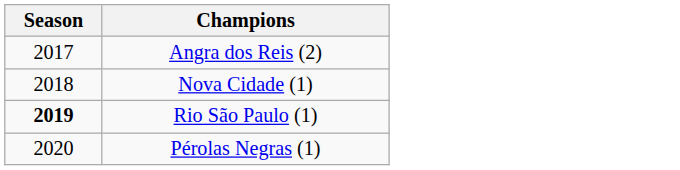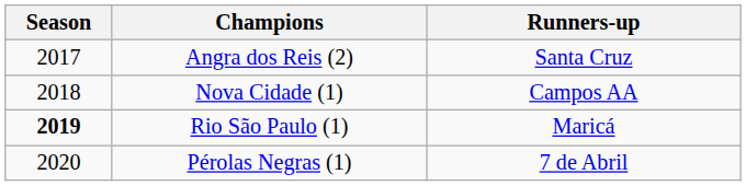 <table class="wikitable" style="text-align:center; margin-left:1em;">
 <tr>
 <th style="width:70px">Season</th>
 <th style="width:220px">Champions</th>
+<th style="width:220px">Runners-up</th>
 </tr>
 <tr>
 <td>2017</td>
 <td><a href='#'>Angra dos Reis</a> (2)</td>
+<td><a href='#'>Santa Cruz</a></td>
 </tr>
 <tr>
 <td>2018</td>
 <td><a href='#'>Nova Cidade</a> (1)</td>
+<td><a href='#'>Campos AA</a></td>
 </tr>
 <tr>
 <td><strong>2019</strong></td>
 <td><a href='#'>Rio São Paulo</a> (1)</td>
+<td><a href='#'>Maricá</a></td>
 </tr>
 <tr>
 <td>2020</td>
 <td><a href='#'>Pérolas Negras</a> (1)</td>
+<td><a href='#'>7 de Abril</a></td>
 </tr>
 </table>
